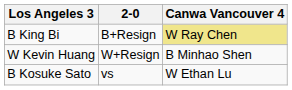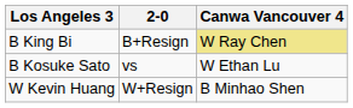 <table class="wikitable">
 <tr>
 <th>Los Angeles 3</th>
 <th>2-0</th>
 <th>Canwa Vancouver 4</th>
 </tr>
 <tr>
 <td>B King Bi</td>
 <td>B+Resign</td>
 <td style="background: khaki;">W Ray Chen</td>
 </tr>
 <tr>
+<td>B Kosuke Sato</td>
+<td>vs</td>
+<td>W Ethan Lu</td>
+</tr>
+<tr>
 <td>W Kevin Huang</td>
 <td>W+Resign</td>
 <td>B Minhao Shen</td>
 </tr>
-<tr>
-<td>B Kosuke Sato</td>
-<td>vs</td>
-<td>W Ethan Lu</td>
-</tr>
 </table>
